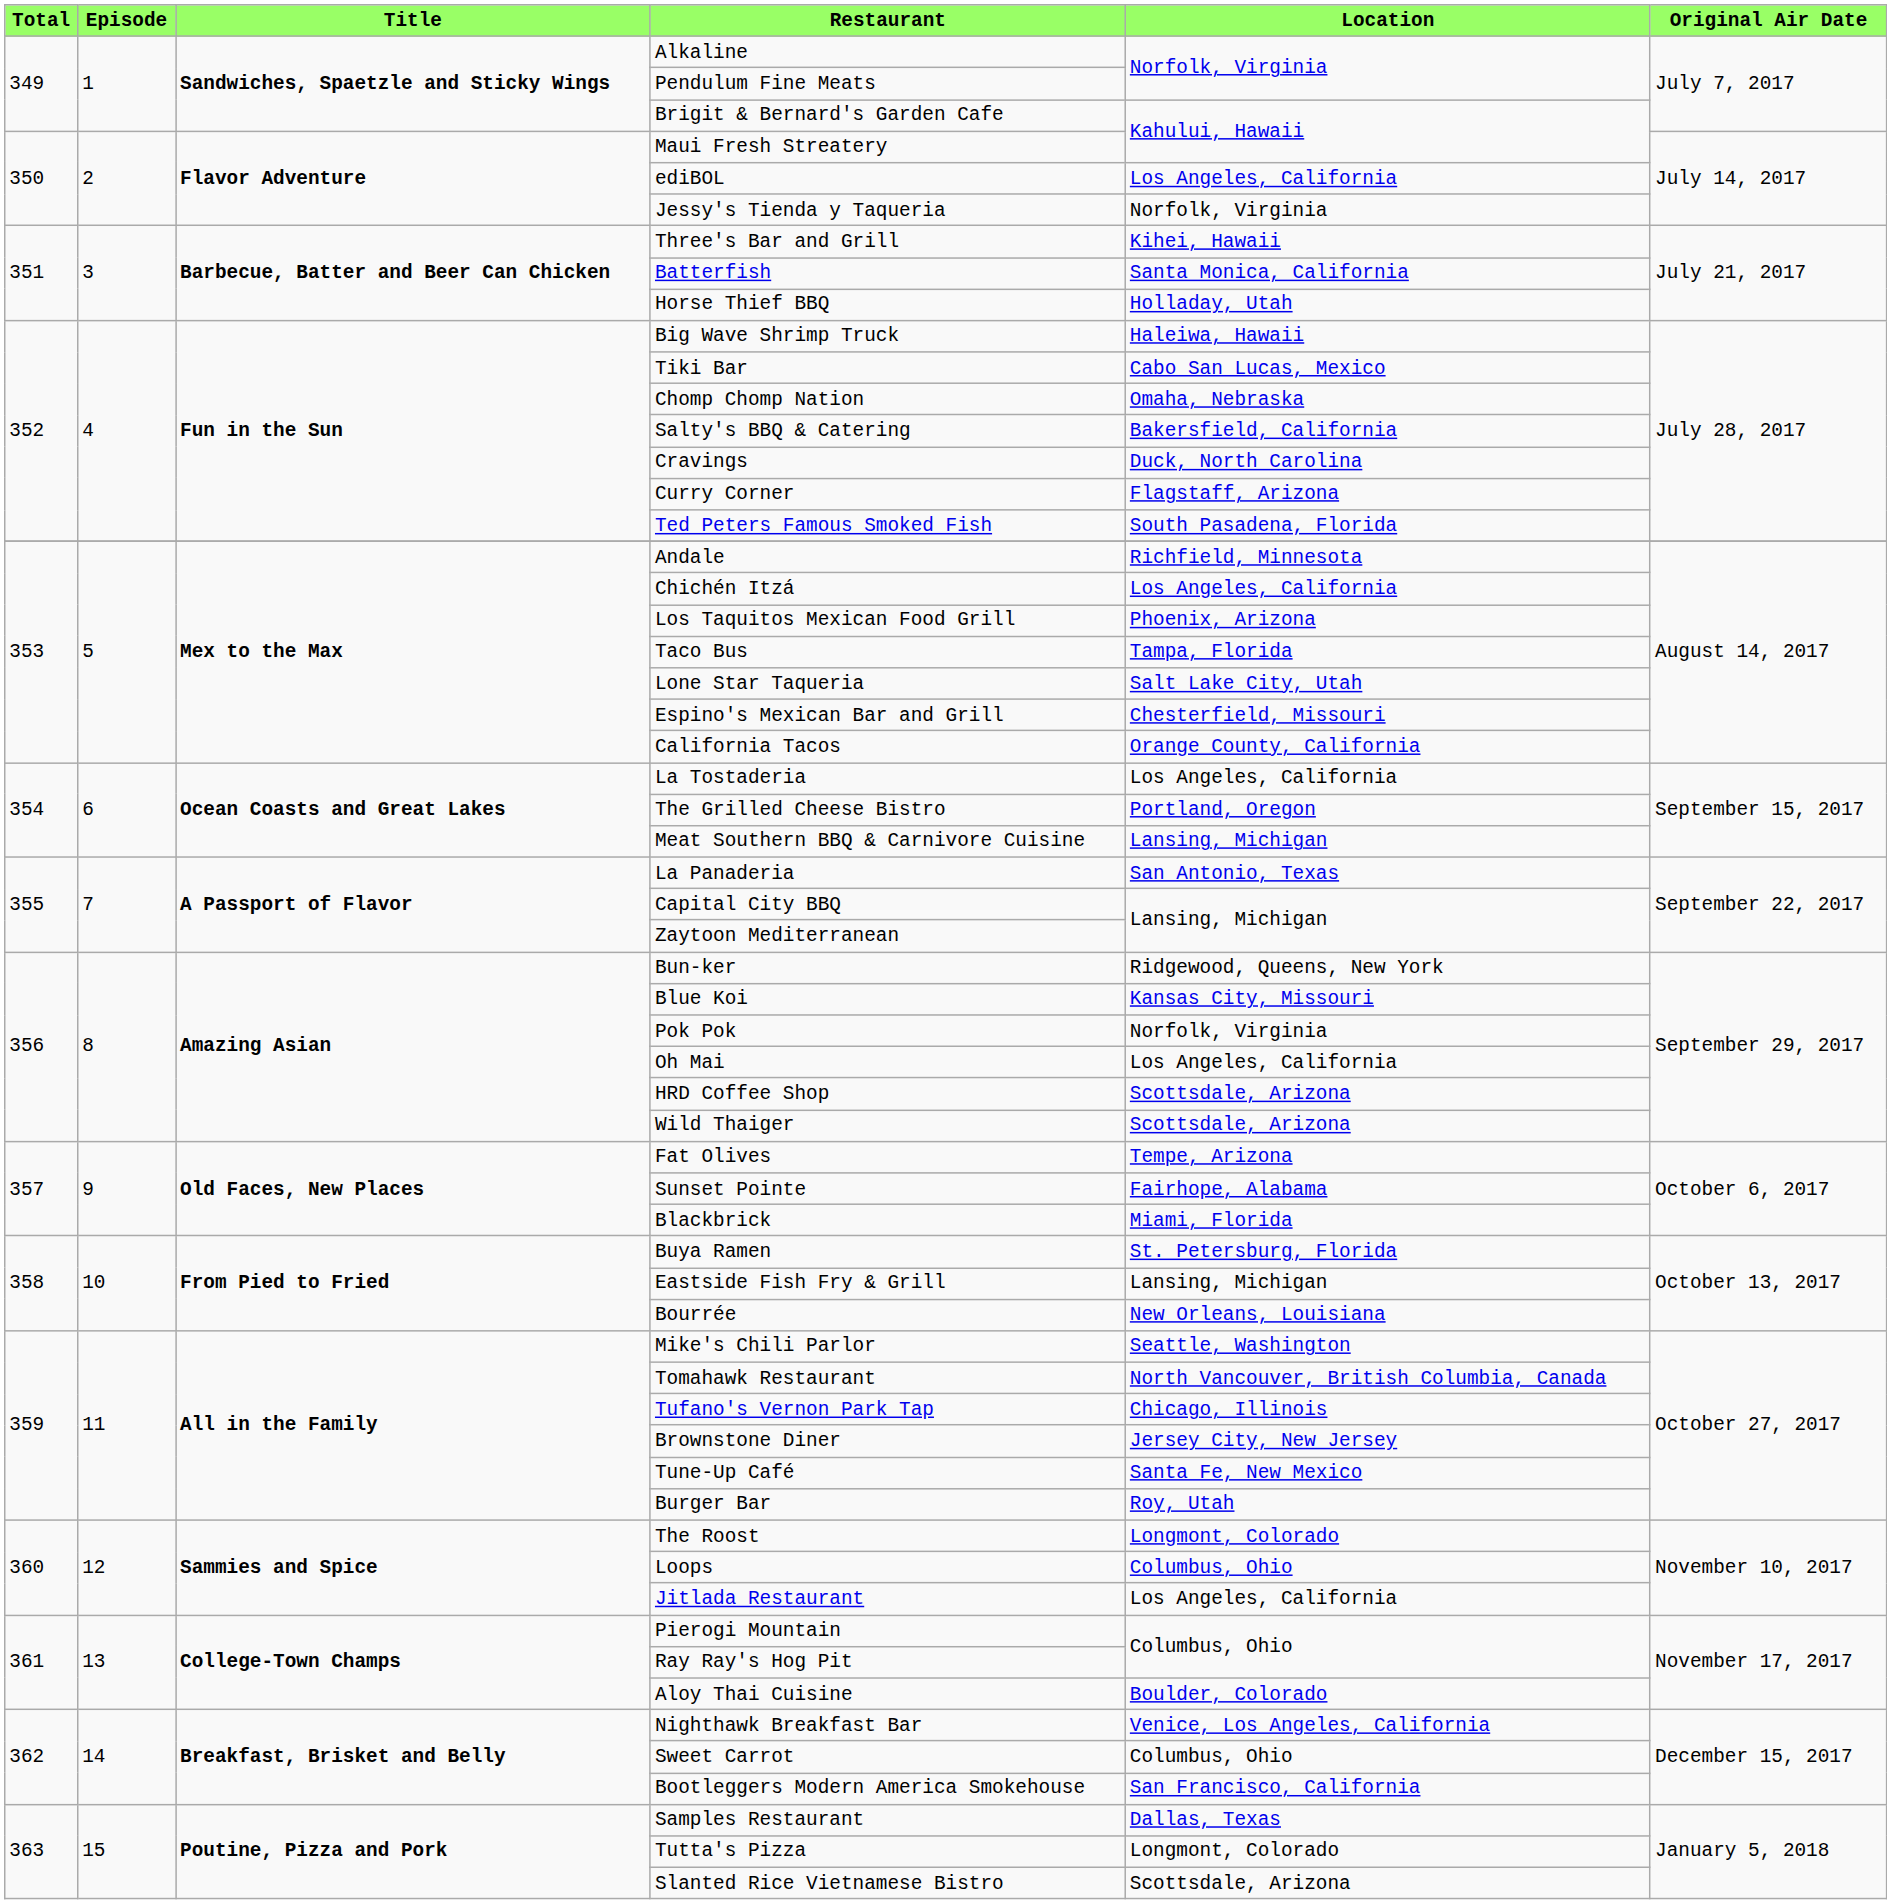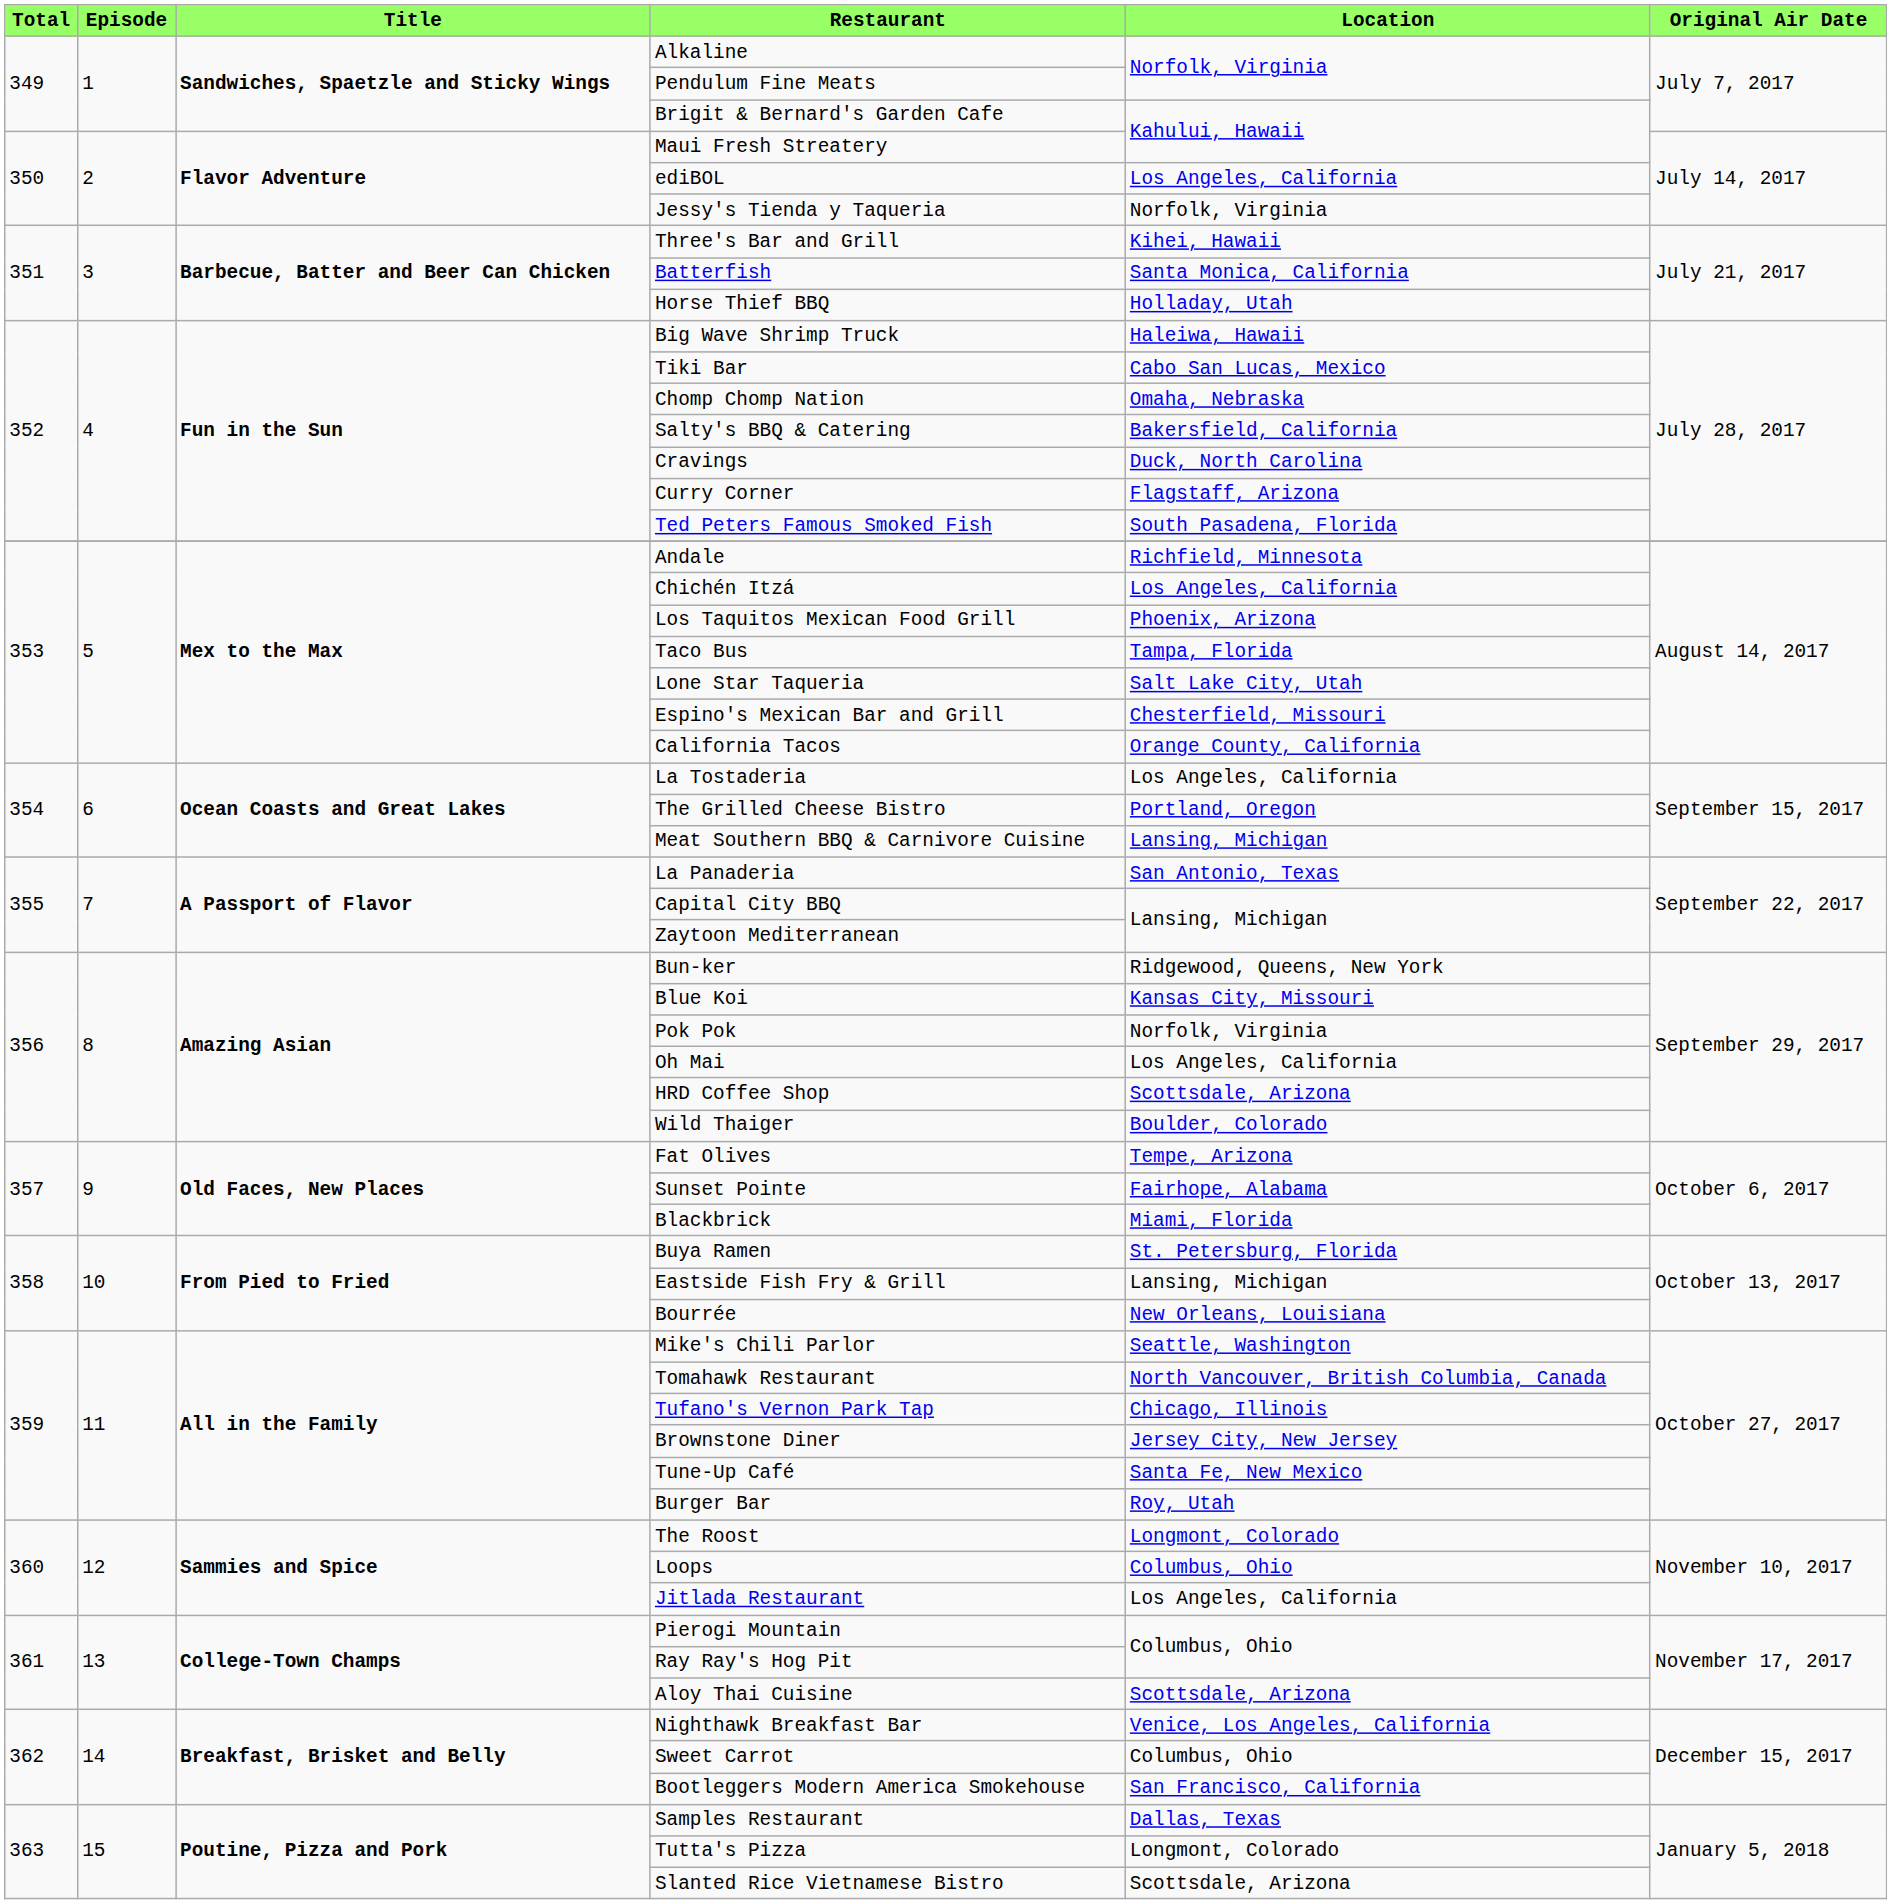 <table class="wikitable" style="width: 100%;">
 <tr>
 <th # style="background:#9f6;">Total</th>
 <th # style="background:#9f6;">Episode</th>
 <th # style="background:#9f6;">Title</th>
 <th # style="background:#9f6;">Restaurant</th>
 <th # style="background:#9f6;">Location</th>
 <th # style="background:#9f6;">Original Air Date</th>
 </tr>
 <tr>
 <td rowspan="3">349</td>
 <td rowspan="3">1</td>
 <td rowspan="3"><strong>Sandwiches, Spaetzle and Sticky Wings</strong></td>
 <td>Alkaline</td>
 <td rowspan="2"><a href='#'>Norfolk, Virginia</a></td>
 <td rowspan="3">July 7, 2017</td>
 </tr>
 <tr>
 <td>Pendulum Fine Meats</td>
 </tr>
 <tr>
 <td>Brigit & Bernard's Garden Cafe</td>
 <td rowspan="2"><a href='#'>Kahului, Hawaii</a></td>
 </tr>
 <tr>
 <td rowspan="3">350</td>
 <td rowspan="3">2</td>
 <td rowspan="3"><strong>Flavor Adventure</strong></td>
 <td>Maui Fresh Streatery</td>
 <td rowspan="3">July 14, 2017</td>
 </tr>
 <tr>
 <td>ediBOL</td>
 <td><a href='#'>Los Angeles, California</a></td>
 </tr>
 <tr>
 <td>Jessy's Tienda y Taqueria</td>
 <td>Norfolk, Virginia</td>
 </tr>
 <tr>
 <td rowspan="3">351</td>
 <td rowspan="3">3</td>
 <td rowspan="3"><strong>Barbecue, Batter and Beer Can Chicken</strong></td>
 <td>Three's Bar and Grill</td>
 <td><a href='#'>Kihei, Hawaii</a></td>
 <td rowspan="3">July 21, 2017</td>
 </tr>
 <tr>
 <td><a href='#'>Batterfish</a></td>
 <td><a href='#'>Santa Monica, California</a></td>
 </tr>
 <tr>
 <td>Horse Thief BBQ</td>
 <td><a href='#'>Holladay, Utah</a></td>
 </tr>
 <tr>
 <td rowspan="7">352</td>
 <td rowspan="7">4</td>
 <td rowspan="7"><strong>Fun in the Sun</strong></td>
 <td>Big Wave Shrimp Truck</td>
 <td><a href='#'>Haleiwa, Hawaii</a></td>
 <td rowspan="7">July 28, 2017</td>
 </tr>
 <tr>
 <td>Tiki Bar</td>
 <td><a href='#'>Cabo San Lucas, Mexico</a></td>
 </tr>
 <tr>
 <td>Chomp Chomp Nation</td>
 <td><a href='#'>Omaha, Nebraska</a></td>
 </tr>
 <tr>
 <td>Salty's BBQ & Catering</td>
 <td><a href='#'>Bakersfield, California</a></td>
 </tr>
 <tr>
 <td>Cravings</td>
 <td><a href='#'>Duck, North Carolina</a></td>
 </tr>
 <tr>
 <td>Curry Corner</td>
 <td><a href='#'>Flagstaff, Arizona</a></td>
 </tr>
 <tr>
 <td><a href='#'>Ted Peters Famous Smoked Fish</a></td>
 <td><a href='#'>South Pasadena, Florida</a></td>
 </tr>
 <tr>
 </tr>
 <tr>
 <td rowspan="7">353</td>
 <td rowspan="7">5</td>
 <td rowspan="7"><strong>Mex to the Max</strong></td>
 <td>Andale</td>
 <td><a href='#'>Richfield, Minnesota</a></td>
 <td rowspan="7">August 14, 2017</td>
 </tr>
 <tr>
 <td>Chichén Itzá</td>
 <td><a href='#'>Los Angeles, California</a></td>
 </tr>
 <tr>
 <td>Los Taquitos Mexican Food Grill</td>
 <td><a href='#'>Phoenix, Arizona</a></td>
 </tr>
 <tr>
 <td>Taco Bus</td>
 <td><a href='#'>Tampa, Florida</a></td>
 </tr>
 <tr>
 <td>Lone Star Taqueria</td>
 <td><a href='#'>Salt Lake City, Utah</a></td>
 </tr>
 <tr>
 <td>Espino's Mexican Bar and Grill</td>
 <td><a href='#'>Chesterfield, Missouri</a></td>
 </tr>
 <tr>
 <td>California Tacos</td>
 <td><a href='#'>Orange County, California</a></td>
 </tr>
 <tr>
 <td rowspan="3">354</td>
 <td rowspan="3">6</td>
 <td rowspan="3"><strong>Ocean Coasts and Great Lakes</strong></td>
 <td>La Tostaderia</td>
 <td>Los Angeles, California</td>
 <td rowspan="3">September 15, 2017</td>
 </tr>
 <tr>
 <td>The Grilled Cheese Bistro</td>
 <td><a href='#'>Portland, Oregon</a></td>
 </tr>
 <tr>
 <td>Meat Southern BBQ & Carnivore Cuisine</td>
 <td><a href='#'>Lansing, Michigan</a></td>
 </tr>
 <tr>
 <td rowspan="3">355</td>
 <td rowspan="3">7</td>
 <td rowspan="3"><strong>A Passport of Flavor</strong></td>
 <td>La Panaderia</td>
 <td><a href='#'>San Antonio, Texas</a></td>
 <td rowspan="3">September 22, 2017</td>
 </tr>
 <tr>
 <td>Capital City BBQ</td>
 <td rowspan="2">Lansing, Michigan</td>
 </tr>
 <tr>
 <td>Zaytoon Mediterranean</td>
 </tr>
 <tr>
 <td rowspan="6">356</td>
 <td rowspan="6">8</td>
 <td rowspan="6"><strong>Amazing Asian</strong></td>
 <td>Bun-ker</td>
 <td>Ridgewood, Queens, New York</td>
 <td rowspan="6">September 29, 2017</td>
 </tr>
 <tr>
 <td>Blue Koi</td>
 <td><a href='#'>Kansas City, Missouri</a></td>
 </tr>
 <tr>
 <td>Pok Pok</td>
 <td>Norfolk, Virginia</td>
 </tr>
 <tr>
 <td>Oh Mai</td>
 <td>Los Angeles, California</td>
 </tr>
 <tr>
 <td>HRD Coffee Shop</td>
 <td><a href='#'>Scottsdale, Arizona</a></td>
 </tr>
 <tr>
 <td>Wild Thaiger</td>
-<td><a href='#'>Scottsdale, Arizona</a></td>
+<td><a href='#'>Boulder, Colorado</a></td>
 </tr>
 <tr>
 <td rowspan="3">357</td>
 <td rowspan="3">9</td>
 <td rowspan="3"><strong>Old Faces, New Places</strong></td>
 <td>Fat Olives</td>
 <td><a href='#'>Tempe, Arizona</a></td>
 <td rowspan="3">October 6, 2017</td>
 </tr>
 <tr>
 <td>Sunset Pointe</td>
 <td><a href='#'>Fairhope, Alabama</a></td>
 </tr>
 <tr>
 <td>Blackbrick</td>
 <td><a href='#'>Miami, Florida</a></td>
 </tr>
 <tr>
 <td rowspan="3">358</td>
 <td rowspan="3">10</td>
 <td rowspan="3"><strong>From Pied to Fried</strong></td>
 <td>Buya Ramen</td>
 <td><a href='#'>St. Petersburg, Florida</a></td>
 <td rowspan="3">October 13, 2017</td>
 </tr>
 <tr>
 <td>Eastside Fish Fry & Grill</td>
 <td>Lansing, Michigan</td>
 </tr>
 <tr>
 <td>Bourrée</td>
 <td><a href='#'>New Orleans, Louisiana</a></td>
 </tr>
 <tr>
 <td rowspan="6">359</td>
 <td rowspan="6">11</td>
 <td rowspan="6"><strong>All in the Family</strong></td>
 <td>Mike's Chili Parlor</td>
 <td><a href='#'>Seattle, Washington</a></td>
 <td rowspan="6">October 27, 2017</td>
 </tr>
 <tr>
 <td>Tomahawk Restaurant</td>
 <td><a href='#'>North Vancouver, British Columbia, Canada</a></td>
 </tr>
 <tr>
 <td><a href='#'>Tufano's Vernon Park Tap</a></td>
 <td><a href='#'>Chicago, Illinois</a></td>
 </tr>
 <tr>
 <td>Brownstone Diner</td>
 <td><a href='#'>Jersey City, New Jersey</a></td>
 </tr>
 <tr>
 <td>Tune-Up Café</td>
 <td><a href='#'>Santa Fe, New Mexico</a></td>
 </tr>
 <tr>
 <td>Burger Bar</td>
 <td><a href='#'>Roy, Utah</a></td>
 </tr>
 <tr>
 <td rowspan="3">360</td>
 <td rowspan="3">12</td>
 <td rowspan="3"><strong>Sammies and Spice</strong></td>
 <td>The Roost</td>
 <td><a href='#'>Longmont, Colorado</a></td>
 <td rowspan="3">November 10, 2017</td>
 </tr>
 <tr>
 <td>Loops</td>
 <td><a href='#'>Columbus, Ohio</a></td>
 </tr>
 <tr>
 <td><a href='#'>Jitlada Restaurant</a></td>
 <td>Los Angeles, California</td>
 </tr>
 <tr>
 <td rowspan="3">361</td>
 <td rowspan="3">13</td>
 <td rowspan="3"><strong>College-Town Champs</strong></td>
 <td>Pierogi Mountain</td>
 <td rowspan="2">Columbus, Ohio</td>
 <td rowspan="3">November 17, 2017</td>
 </tr>
 <tr>
 <td>Ray Ray's Hog Pit</td>
 </tr>
 <tr>
 <td>Aloy Thai Cuisine</td>
-<td><a href='#'>Boulder, Colorado</a></td>
+<td><a href='#'>Scottsdale, Arizona</a></td>
 </tr>
 <tr>
 <td rowspan="3">362</td>
 <td rowspan="3">14</td>
 <td rowspan="3"><strong>Breakfast, Brisket and Belly</strong></td>
 <td>Nighthawk Breakfast Bar</td>
 <td><a href='#'>Venice, Los Angeles, California</a></td>
 <td rowspan="3">December 15, 2017</td>
 </tr>
 <tr>
 <td>Sweet Carrot</td>
 <td>Columbus, Ohio</td>
 </tr>
 <tr>
 <td>Bootleggers Modern America Smokehouse</td>
 <td><a href='#'>San Francisco, California</a></td>
 </tr>
 <tr>
 <td rowspan="3">363</td>
 <td rowspan="3">15</td>
 <td rowspan="3"><strong>Poutine, Pizza and Pork</strong></td>
 <td>Samples Restaurant</td>
 <td><a href='#'>Dallas, Texas</a></td>
 <td rowspan="3">January 5, 2018</td>
 </tr>
 <tr>
 <td>Tutta's Pizza</td>
 <td>Longmont, Colorado</td>
 </tr>
 <tr>
 <td>Slanted Rice Vietnamese Bistro</td>
 <td>Scottsdale, Arizona</td>
 </tr>
 </table>
